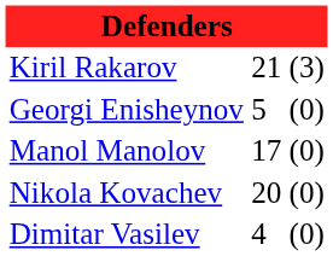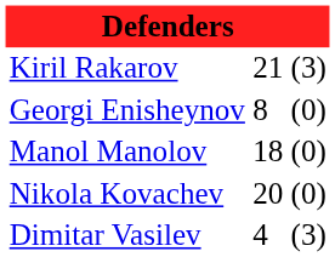 <table class="toccolours" border="0" cellpadding="2" cellspacing="0" align="left" style="margin:0.5em;">
 <tr>
 <th colspan="4" align="center" bgcolor="#FF2020"><span>Defenders</span></th>
 </tr>
 <tr>
 <td> <a href='#'>Kiril Rakarov</a></td>
 <td>21</td>
 <td>(3)</td>
 </tr>
 <tr>
 <td> <a href='#'>Georgi Enisheynov</a></td>
-<td>5</td>
+<td>8</td>
 <td>(0)</td>
 </tr>
 <tr>
 <td> <a href='#'>Manol Manolov</a></td>
-<td>17</td>
+<td>18</td>
 <td>(0)</td>
 </tr>
 <tr>
 <td> <a href='#'>Nikola Kovachev</a></td>
 <td>20</td>
 <td>(0)</td>
 </tr>
 <tr>
 <td> <a href='#'>Dimitar Vasilev</a></td>
 <td>4</td>
-<td>(0)</td>
+<td>(3)</td>
 </tr>
 <tr>
 </tr>
 </table>
